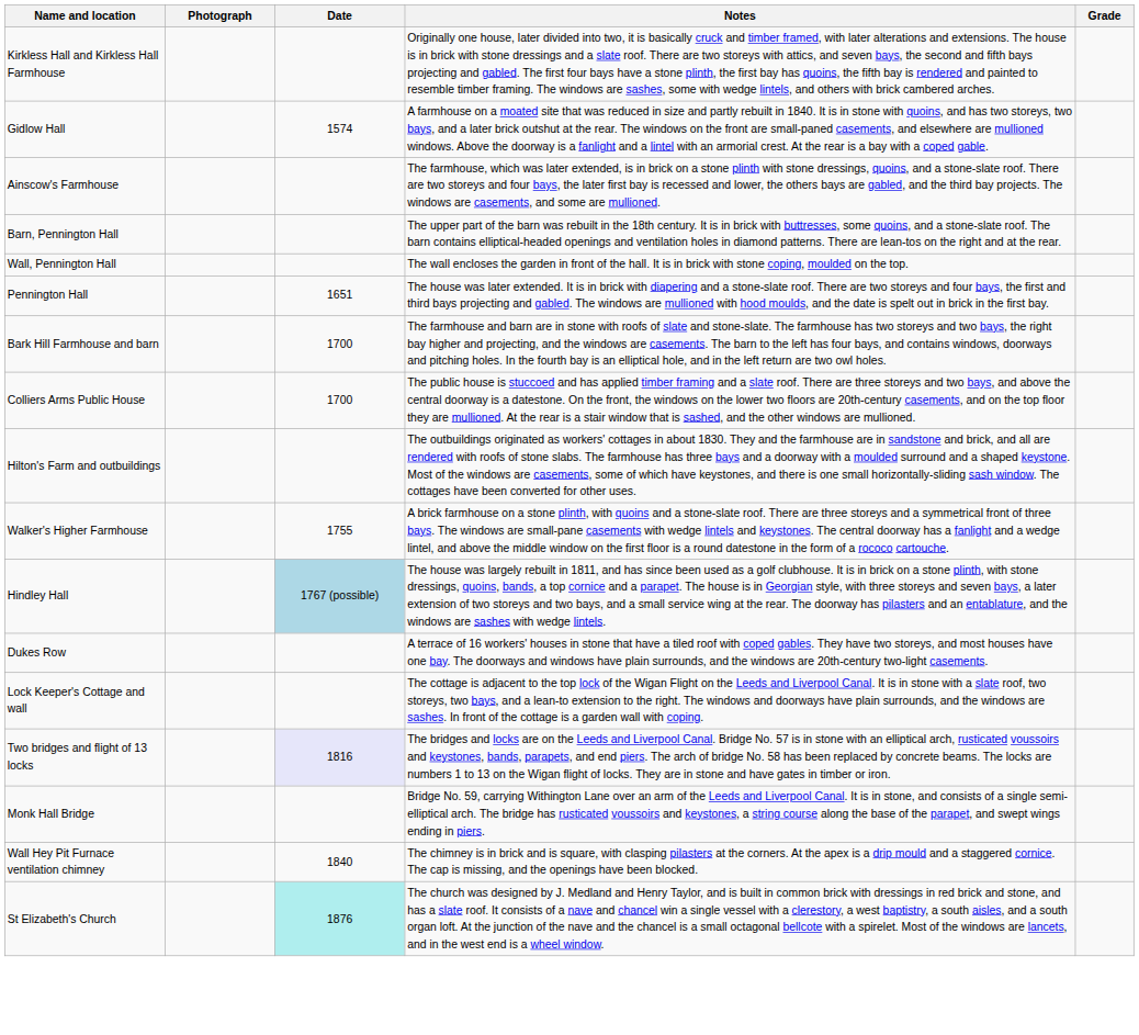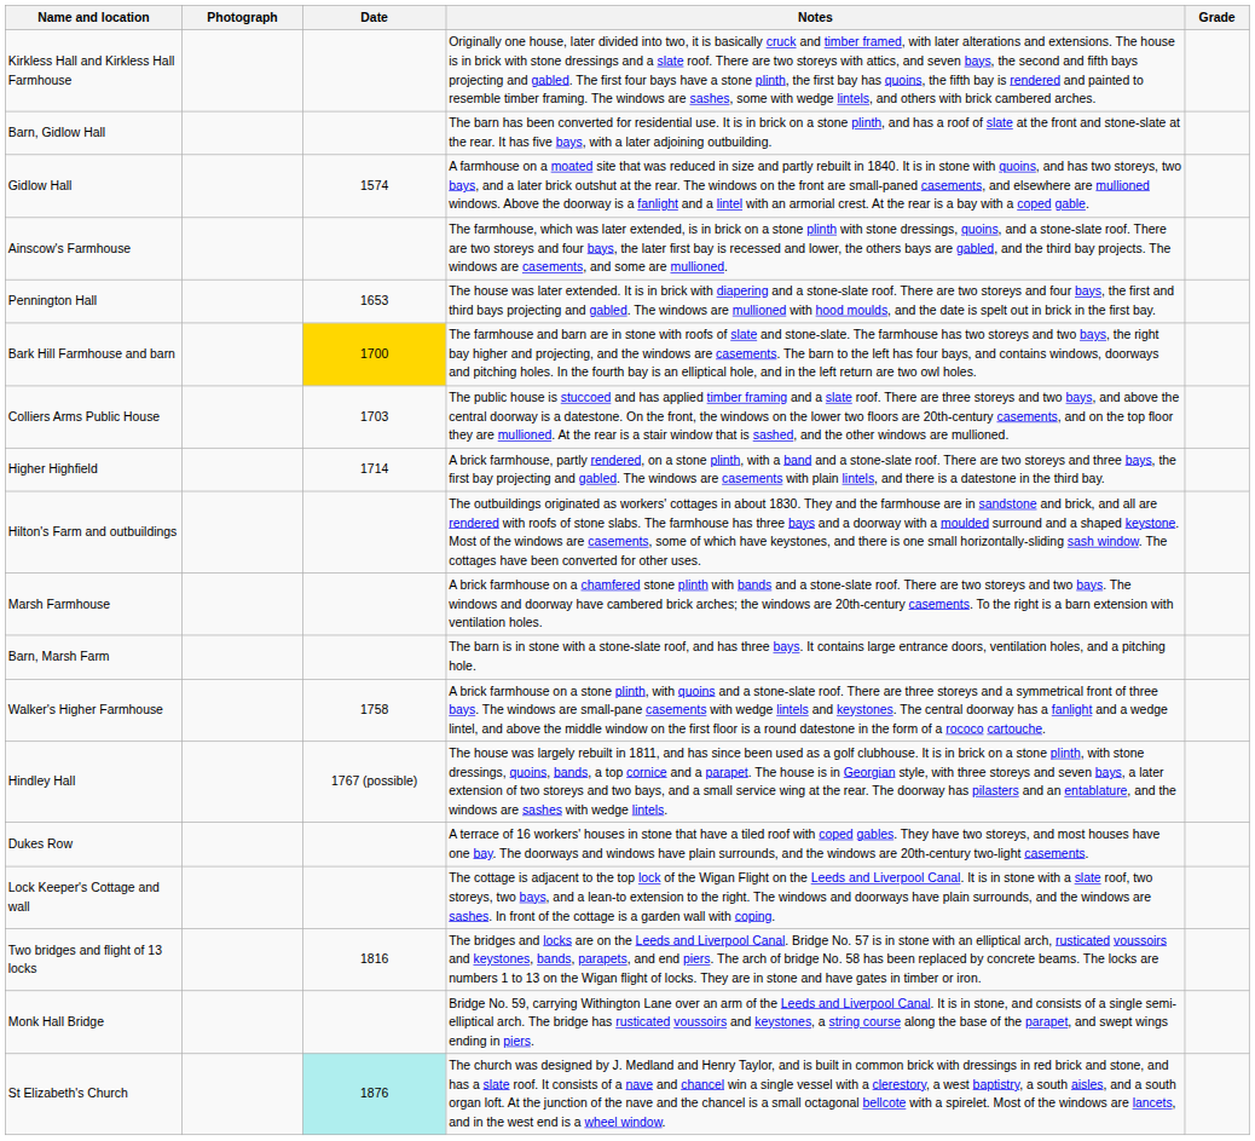 <table class="wikitable sortable plainrowheaders" style="width:100%; border:0; text-align:left; line-height:150%;">
 <tr>
 <th scope="col"  style="width:150px">Name and location</th>
 <th scope="col"  style="width:100px" class="unsortable">Photograph</th>
 <th scope="col"  style="width:120px">Date</th>
 <th scope="col"  style="width:650px" class="unsortable">Notes</th>
 <th scope="col"  style="width:50px">Grade</th>
 </tr>
 <tr>
 <td>Kirkless Hall and Kirkless Hall Farmhouse<br><small></small></td>
 <td></td>
 <td align="center"></td>
 <td>Originally one house, later divided into two, it is basically <a href='#'>cruck</a> and <a href='#'>timber framed</a>, with later alterations and extensions. The house is in brick with stone dressings and a <a href='#'>slate</a> roof. There are two storeys with attics, and seven <a href='#'>bays</a>, the second and fifth bays projecting and <a href='#'>gabled</a>. The first four bays have a stone <a href='#'>plinth</a>, the first bay has <a href='#'>quoins</a>, the fifth bay is <a href='#'>rendered</a> and painted to resemble timber framing. The windows are <a href='#'>sashes</a>, some with wedge <a href='#'>lintels</a>, and others with brick cambered arches.</td>
+<td align="center" ></td>
+</tr>
+<tr>
+<td>Barn, Gidlow Hall<br><small></small></td>
+<td></td>
+<td align="center"></td>
+<td>The barn has been converted for residential use. It is in brick on a stone <a href='#'>plinth</a>, and has a roof of <a href='#'>slate</a> at the front and stone-slate at the rear. It has five <a href='#'>bays</a>, with a later adjoining outbuilding.</td>
 <td align="center" ></td>
 </tr>
 <tr>
 <td>Gidlow Hall<br><small></small></td>
 <td></td>
 <td align="center">1574</td>
 <td>A farmhouse on a <a href='#'>moated</a> site that was reduced in size and partly rebuilt in 1840. It is in stone with <a href='#'>quoins</a>, and has two storeys, two <a href='#'>bays</a>, and a later brick outshut at the rear. The windows on the front are small-paned <a href='#'>casements</a>, and elsewhere are <a href='#'>mullioned</a> windows. Above the doorway is a <a href='#'>fanlight</a> and a <a href='#'>lintel</a> with an armorial crest. At the rear is a bay with a <a href='#'>coped</a> <a href='#'>gable</a>.</td>
 <td align="center" ></td>
 </tr>
 <tr>
 <td>Ainscow's Farmhouse<br><small></small></td>
 <td></td>
 <td align="center"></td>
 <td>The farmhouse, which was later extended, is in brick on a stone <a href='#'>plinth</a> with stone dressings, <a href='#'>quoins</a>, and a stone-slate roof. There are two storeys and four <a href='#'>bays</a>, the later first bay is recessed and lower, the others bays are <a href='#'>gabled</a>, and the third bay projects. The windows are <a href='#'>casements</a>, and some are <a href='#'>mullioned</a>.</td>
 <td align="center" ></td>
 </tr>
 <tr>
-<td>Barn, Pennington Hall<br><small></small></td>
-<td></td>
-<td align="center"></td>
-<td>The upper part of the barn was rebuilt in the 18th century. It is in brick with <a href='#'>buttresses</a>, some <a href='#'>quoins</a>, and a stone-slate roof. The barn contains elliptical-headed openings and ventilation holes in diamond patterns. There are lean-tos on the right and at the rear.</td>
-<td align="center" ></td>
-</tr>
-<tr>
-<td>Wall, Pennington Hall<br><small></small></td>
-<td></td>
-<td align="center"></td>
-<td>The wall encloses the garden in front of the hall. It is in brick with stone <a href='#'>coping</a>, <a href='#'>moulded</a> on the top.</td>
-<td align="center" ></td>
-</tr>
-<tr>
 <td>Pennington Hall<br><small></small></td>
 <td></td>
-<td align="center">1651</td>
+<td align="center">1653</td>
 <td>The house was later extended. It is in brick with <a href='#'>diapering</a> and a stone-slate roof. There are two storeys and four <a href='#'>bays</a>, the first and third bays projecting and <a href='#'>gabled</a>. The windows are <a href='#'>mullioned</a> with <a href='#'>hood moulds</a>, and the date is spelt out in brick in the first bay.</td>
 <td align="center" ></td>
 </tr>
 <tr>
 <td>Bark Hill Farmhouse and barn<br><small></small></td>
 <td></td>
-<td align="center">1700</td>
+<td align="center" style="background: gold;">1700</td>
 <td>The farmhouse and barn are in stone with roofs of <a href='#'>slate</a> and stone-slate. The farmhouse has two storeys and two <a href='#'>bays</a>, the right bay higher and projecting, and the windows are <a href='#'>casements</a>. The barn to the left has four bays, and contains windows, doorways and pitching holes. In the fourth bay is an elliptical hole, and in the left return are two owl holes.</td>
 <td align="center" ></td>
 </tr>
 <tr>
 <td>Colliers Arms Public House<br><small></small></td>
 <td></td>
-<td align="center">1700</td>
+<td align="center">1703</td>
 <td>The public house is <a href='#'>stuccoed</a> and has applied <a href='#'>timber framing</a> and a <a href='#'>slate</a> roof. There are three storeys and two <a href='#'>bays</a>, and above the central doorway is a datestone. On the front, the windows on the lower two floors are 20th-century <a href='#'>casements</a>, and on the top floor they are <a href='#'>mullioned</a>. At the rear is a stair window that is <a href='#'>sashed</a>, and the other windows are mullioned.</td>
+<td align="center" ></td>
+</tr>
+<tr>
+<td>Higher Highfield<br><small></small></td>
+<td></td>
+<td align="center">1714</td>
+<td>A brick farmhouse, partly <a href='#'>rendered</a>, on a stone <a href='#'>plinth</a>, with a <a href='#'>band</a> and a stone-slate roof. There are two storeys and three <a href='#'>bays</a>, the first bay projecting and <a href='#'>gabled</a>. The windows are <a href='#'>casements</a> with plain <a href='#'>lintels</a>, and there is a datestone in the third bay.</td>
 <td align="center" ></td>
 </tr>
 <tr>
 <td>Hilton's Farm and outbuildings<br><small></small></td>
 <td></td>
 <td align="center"></td>
 <td>The outbuildings originated as workers' cottages in about 1830. They and the farmhouse are in <a href='#'>sandstone</a> and brick, and all are <a href='#'>rendered</a> with roofs of stone slabs. The farmhouse has three <a href='#'>bays</a> and a doorway with a <a href='#'>moulded</a> surround and a shaped <a href='#'>keystone</a>. Most of the windows are <a href='#'>casements</a>, some of which have keystones, and there is one small horizontally-sliding <a href='#'>sash window</a>. The cottages have been converted for other uses.</td>
 <td align="center" ></td>
 </tr>
 <tr>
+<td>Marsh Farmhouse<br><small></small></td>
+<td></td>
+<td align="center"></td>
+<td>A brick farmhouse on a <a href='#'>chamfered</a> stone <a href='#'>plinth</a> with <a href='#'>bands</a> and a stone-slate roof. There are two storeys and two <a href='#'>bays</a>. The windows and doorway have cambered brick arches; the windows are 20th-century <a href='#'>casements</a>. To the right is a barn extension with ventilation holes.</td>
+<td align="center" ></td>
+</tr>
+<tr>
+<td>Barn, Marsh Farm<br><small></small></td>
+<td></td>
+<td align="center"></td>
+<td>The barn is in stone with a stone-slate roof, and has three <a href='#'>bays</a>. It contains large entrance doors, ventilation holes, and a pitching hole.</td>
+<td align="center" ></td>
+</tr>
+<tr>
 <td>Walker's Higher Farmhouse<br><small></small></td>
 <td></td>
-<td align="center">1755</td>
+<td align="center">1758</td>
 <td>A brick farmhouse on a stone <a href='#'>plinth</a>, with <a href='#'>quoins</a> and a stone-slate roof. There are three storeys and a symmetrical front of three <a href='#'>bays</a>. The windows are small-pane <a href='#'>casements</a> with wedge <a href='#'>lintels</a> and <a href='#'>keystones</a>. The central doorway has a <a href='#'>fanlight</a> and a wedge lintel, and above the middle window on the first floor is a round datestone in the form of a <a href='#'>rococo</a> <a href='#'>cartouche</a>.</td>
 <td align="center" ></td>
 </tr>
 <tr>
 <td>Hindley Hall<br><small></small></td>
 <td></td>
-<td align="center" style="background: lightblue;">1767 (possible)</td>
+<td align="center">1767 (possible)</td>
 <td>The house was largely rebuilt in 1811, and has since been used as a golf clubhouse. It is in brick on a stone <a href='#'>plinth</a>, with stone dressings, <a href='#'>quoins</a>, <a href='#'>bands</a>, a top <a href='#'>cornice</a> and a <a href='#'>parapet</a>. The house is in <a href='#'>Georgian</a> style, with three storeys and seven <a href='#'>bays</a>, a later extension of two storeys and two bays, and a small service wing at the rear. The doorway has <a href='#'>pilasters</a> and an <a href='#'>entablature</a>, and the windows are <a href='#'>sashes</a> with wedge <a href='#'>lintels</a>.</td>
 <td align="center" ></td>
 </tr>
 <tr>
 <td>Dukes Row<br><small></small></td>
 <td></td>
 <td align="center"></td>
 <td>A terrace of 16 workers' houses in stone that have a tiled roof with <a href='#'>coped</a> <a href='#'>gables</a>. They have two storeys, and most houses have one <a href='#'>bay</a>. The doorways and windows have plain surrounds, and the windows are 20th-century two-light <a href='#'>casements</a>.</td>
 <td align="center" ></td>
 </tr>
 <tr>
 <td>Lock Keeper's Cottage and wall<br><small></small></td>
 <td></td>
 <td align="center"></td>
 <td>The cottage is adjacent to the top <a href='#'>lock</a> of the Wigan Flight on the <a href='#'>Leeds and Liverpool Canal</a>. It is in stone with a <a href='#'>slate</a> roof, two storeys, two <a href='#'>bays</a>, and a lean-to extension to the right. The windows and doorways have plain surrounds, and the windows are <a href='#'>sashes</a>. In front of the cottage is a garden wall with <a href='#'>coping</a>.</td>
 <td align="center" ></td>
 </tr>
 <tr>
 <td>Two bridges and flight of 13 locks<br><small></small></td>
 <td></td>
-<td align="center" style="background: lavender;">1816</td>
+<td align="center">1816</td>
 <td>The bridges and <a href='#'>locks</a> are on the <a href='#'>Leeds and Liverpool Canal</a>. Bridge No. 57 is in stone with an elliptical arch, <a href='#'>rusticated</a> <a href='#'>voussoirs</a> and <a href='#'>keystones</a>, <a href='#'>bands</a>, <a href='#'>parapets</a>, and end <a href='#'>piers</a>. The arch of bridge No. 58 has been replaced by concrete beams. The locks are numbers 1 to 13 on the Wigan flight of locks. They are in stone and have gates in timber or iron.</td>
 <td align="center" ></td>
 </tr>
 <tr>
 <td>Monk Hall Bridge<br><small></small></td>
 <td></td>
 <td align="center"></td>
 <td>Bridge No. 59, carrying Withington Lane over an arm of the <a href='#'>Leeds and Liverpool Canal</a>. It is in stone, and consists of a single semi-elliptical arch. The bridge has <a href='#'>rusticated</a> <a href='#'>voussoirs</a> and <a href='#'>keystones</a>, a <a href='#'>string course</a> along the base of the <a href='#'>parapet</a>, and swept wings ending in <a href='#'>piers</a>.</td>
-<td align="center" ></td>
-</tr>
-<tr>
-<td>Wall Hey Pit Furnace ventilation chimney<br><small></small></td>
-<td></td>
-<td align="center">1840</td>
-<td>The chimney is in brick and is square, with clasping <a href='#'>pilasters</a> at the corners. At the apex is a <a href='#'>drip mould</a> and a staggered <a href='#'>cornice</a>. The cap is missing, and the openings have been blocked.</td>
 <td align="center" ></td>
 </tr>
 <tr>
 <td>St Elizabeth's Church<br><small></small></td>
 <td></td>
 <td align="center" style="background: paleturquoise;">1876</td>
 <td>The church was designed by J. Medland and Henry Taylor, and is built in common brick with dressings in red brick and stone, and has a <a href='#'>slate</a> roof. It consists of a <a href='#'>nave</a> and <a href='#'>chancel</a> win a single vessel with a <a href='#'>clerestory</a>, a west <a href='#'>baptistry</a>, a south <a href='#'>aisles</a>, and a south organ loft. At the junction of the nave and the chancel is a small octagonal <a href='#'>bellcote</a> with a spirelet. Most of the windows are <a href='#'>lancets</a>, and in the west end is a <a href='#'>wheel window</a>.</td>
 <td align="center" ></td>
 </tr>
 <tr>
 </tr>
 </table>
